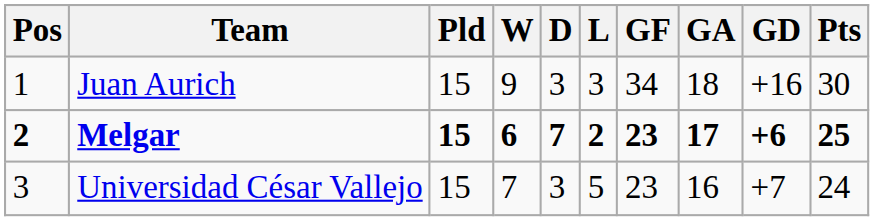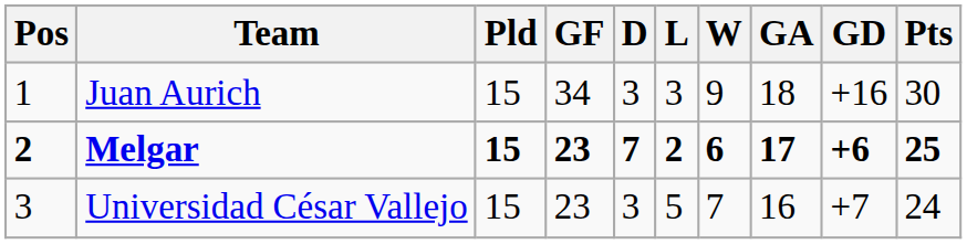 <table class="wikitable">
 <tr>
 <th><abbr>Pos</abbr></th>
 <th>Team</th>
 <th><abbr>Pld</abbr></th>
-<th><abbr>W</abbr></th>
+<th><abbr>GF</abbr></th>
 <th><abbr>D</abbr></th>
 <th><abbr>L</abbr></th>
-<th><abbr>GF</abbr></th>
+<th><abbr>W</abbr></th>
 <th><abbr>GA</abbr></th>
 <th><abbr>GD</abbr></th>
 <th><abbr>Pts</abbr></th>
 </tr>
 <tr>
 <td>1</td>
 <td><a href='#'>Juan Aurich</a></td>
 <td>15</td>
-<td>9</td>
+<td>34</td>
 <td>3</td>
 <td>3</td>
-<td>34</td>
+<td>9</td>
 <td>18</td>
 <td>+16</td>
 <td>30</td>
 </tr>
 <tr>
 <td><strong>2</strong></td>
 <td><a href='#'><strong>Melgar</strong></a></td>
 <td><strong>15</strong></td>
-<td><strong>6</strong></td>
+<td><strong>23</strong></td>
 <td><strong>7</strong></td>
 <td><strong>2</strong></td>
-<td><strong>23</strong></td>
+<td><strong>6</strong></td>
 <td><strong>17</strong></td>
 <td><strong>+6</strong></td>
 <td><strong>25</strong></td>
 </tr>
 <tr>
 <td>3</td>
 <td><a href='#'>Universidad César Vallejo</a></td>
 <td>15</td>
-<td>7</td>
+<td>23</td>
 <td>3</td>
 <td>5</td>
-<td>23</td>
+<td>7</td>
 <td>16</td>
 <td>+7</td>
 <td>24</td>
 </tr>
 </table>
